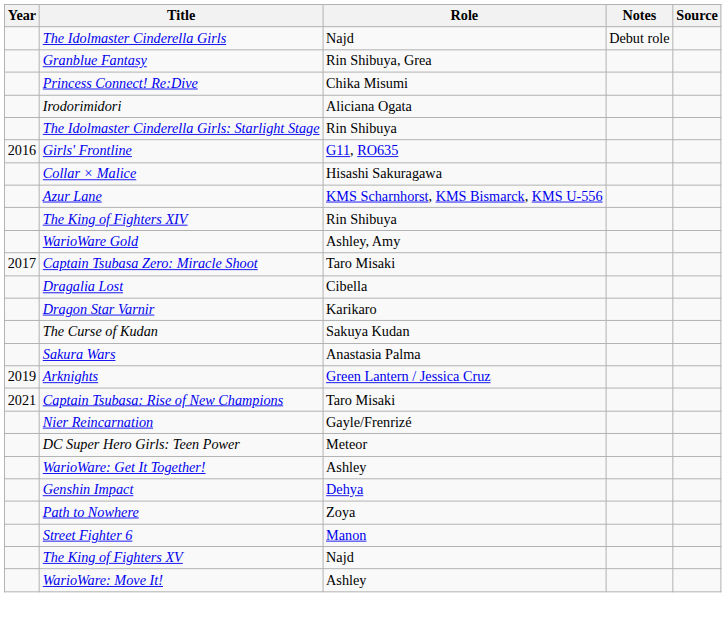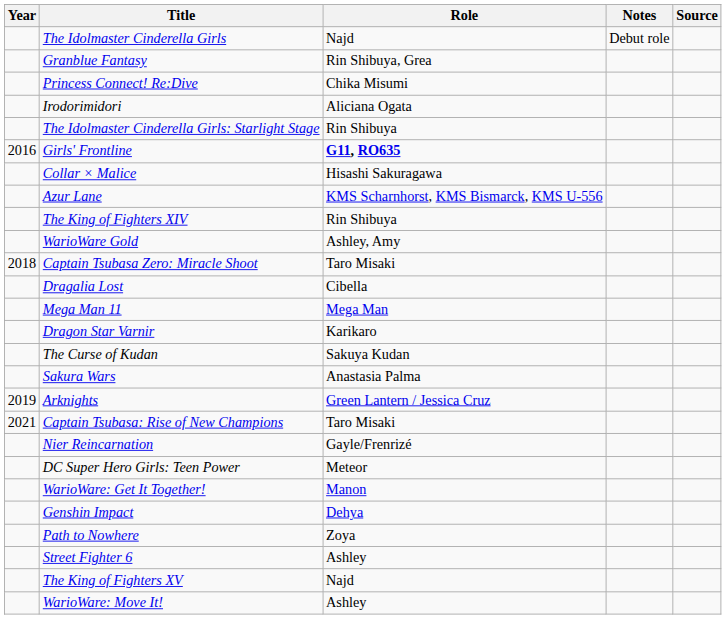 <table class="wikitable sortable plainrowheaders">
 <tr>
 <th>Year</th>
 <th>Title</th>
 <th>Role</th>
 <th class="unsortable">Notes</th>
 <th class="unsortable">Source</th>
 </tr>
 <tr>
 <td></td>
 <td><em><a href='#'>The Idolmaster Cinderella Girls</a></em></td>
 <td>Najd</td>
 <td>Debut role</td>
 <td></td>
 </tr>
 <tr>
 <td></td>
 <td><em><a href='#'>Granblue Fantasy</a></em></td>
 <td>Rin Shibuya, Grea</td>
 <td></td>
 <td></td>
 </tr>
 <tr>
 <td></td>
 <td><em><a href='#'>Princess Connect! Re:Dive</a></em></td>
 <td>Chika Misumi</td>
 <td></td>
 <td></td>
 </tr>
 <tr>
 <td></td>
 <td><em>Irodorimidori</em></td>
 <td>Aliciana Ogata</td>
 <td></td>
 <td></td>
 </tr>
 <tr>
 <td></td>
 <td><em><a href='#'>The Idolmaster Cinderella Girls: Starlight Stage</a></em></td>
 <td>Rin Shibuya</td>
 <td></td>
 <td></td>
 </tr>
 <tr>
 <td>2016</td>
 <td><em><a href='#'>Girls' Frontline</a></em></td>
-<td><a href='#'>G11</a>, <a href='#'>RO635</a></td>
+<td><strong><a href='#'>G11</a>, <a href='#'>RO635</a></strong></td>
 <td></td>
 <td></td>
 </tr>
 <tr>
 <td></td>
 <td><em><a href='#'>Collar × Malice</a></em></td>
 <td>Hisashi Sakuragawa</td>
 <td></td>
 <td></td>
 </tr>
 <tr>
 <td></td>
 <td><em><a href='#'>Azur Lane</a></em></td>
 <td><a href='#'>KMS Scharnhorst</a>, <a href='#'>KMS Bismarck</a>, <a href='#'>KMS U-556</a></td>
 <td></td>
 <td></td>
 </tr>
 <tr>
 <td></td>
 <td><em><a href='#'>The King of Fighters XIV</a></em></td>
 <td>Rin Shibuya</td>
 <td></td>
 <td></td>
 </tr>
 <tr>
 <td></td>
 <td><em><a href='#'>WarioWare Gold</a></em></td>
 <td>Ashley, Amy</td>
 <td></td>
 <td></td>
 </tr>
 <tr>
-<td>2017</td>
+<td>2018</td>
 <td><em><a href='#'>Captain Tsubasa Zero: Miracle Shoot</a></em></td>
 <td>Taro Misaki</td>
 <td></td>
 <td></td>
 </tr>
 <tr>
 <td></td>
 <td><em><a href='#'>Dragalia Lost</a></em></td>
 <td>Cibella</td>
+<td></td>
+<td></td>
+</tr>
+<tr>
+<td></td>
+<td><em><a href='#'>Mega Man 11</a></em></td>
+<td><a href='#'>Mega Man</a></td>
 <td></td>
 <td></td>
 </tr>
 <tr>
 <td></td>
 <td><em><a href='#'>Dragon Star Varnir</a></em></td>
 <td>Karikaro</td>
 <td></td>
 <td></td>
 </tr>
 <tr>
 <td></td>
 <td><em>The Curse of Kudan</em></td>
 <td>Sakuya Kudan</td>
 <td></td>
 <td></td>
 </tr>
 <tr>
 <td></td>
 <td><em><a href='#'>Sakura Wars</a></em></td>
 <td>Anastasia Palma</td>
 <td></td>
 <td></td>
 </tr>
 <tr>
 <td>2019</td>
 <td><em><a href='#'>Arknights</a></em></td>
 <td><a href='#'>Green Lantern / Jessica Cruz</a></td>
 <td></td>
 <td></td>
 </tr>
 <tr>
 <td>2021</td>
 <td><em><a href='#'>Captain Tsubasa: Rise of New Champions</a></em></td>
 <td>Taro Misaki</td>
 <td></td>
 <td></td>
 </tr>
 <tr>
 <td></td>
 <td><em><a href='#'>Nier Reincarnation</a></em></td>
 <td>Gayle/Frenrizé </td>
 <td></td>
 <td></td>
 </tr>
 <tr>
 <td></td>
 <td><em>DC Super Hero Girls: Teen Power</em></td>
 <td>Meteor</td>
 <td></td>
 <td></td>
 </tr>
 <tr>
 <td></td>
 <td><em><a href='#'>WarioWare: Get It Together!</a></em></td>
-<td>Ashley</td>
+<td><a href='#'>Manon</a></td>
 <td></td>
 <td></td>
 </tr>
 <tr>
 <td></td>
 <td><em><a href='#'>Genshin Impact</a></em></td>
 <td><a href='#'>Dehya</a></td>
 <td></td>
 <td></td>
 </tr>
 <tr>
 <td></td>
 <td><em><a href='#'>Path to Nowhere</a></em></td>
 <td>Zoya</td>
 <td></td>
 <td></td>
 </tr>
 <tr>
 <td></td>
 <td><em><a href='#'>Street Fighter 6</a></em></td>
-<td><a href='#'>Manon</a></td>
+<td>Ashley</td>
 <td></td>
 <td></td>
 </tr>
 <tr>
 <td></td>
 <td><em><a href='#'>The King of Fighters XV</a></em></td>
 <td>Najd</td>
 <td></td>
 <td></td>
 </tr>
 <tr>
 <td></td>
 <td><em><a href='#'>WarioWare: Move It!</a></em></td>
 <td>Ashley</td>
 <td></td>
 <td></td>
 </tr>
 </table>
